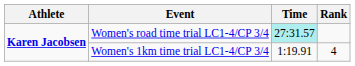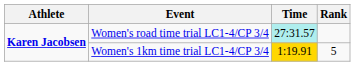 <table class=wikitable style="font-size:90%">
 <tr>
 <th>Athlete</th>
 <th>Event</th>
 <th>Time</th>
 <th>Rank</th>
 </tr>
 <tr>
 <td rowspan="2"><strong><a href='#'>Karen Jacobsen</a></strong></td>
 <td><a href='#'>Women's road time trial LC1-4/CP 3/4</a></td>
 <td style="background: paleturquoise; text-align:center;">27:31.57</td>
 <td style="text-align:center;"></td>
 </tr>
 <tr>
 <td><a href='#'>Women's 1km time trial LC1-4/CP 3/4</a></td>
-<td style="text-align:center;">1:19.91</td>
-<td style="text-align:center;">4</td>
+<td style="background: gold; text-align:center;">1:19.91</td>
+<td style="text-align:center;">5</td>
 </tr>
 </table>
